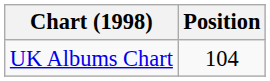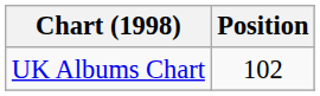 <table class="wikitable">
 <tr>
 <th>Chart (1998)</th>
 <th>Position</th>
 </tr>
 <tr>
 <td><a href='#'>UK Albums Chart</a></td>
-<td align="center">104</td>
+<td align="center">102</td>
 </tr>
 </table>
